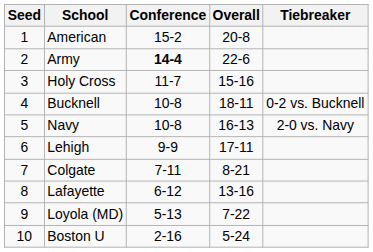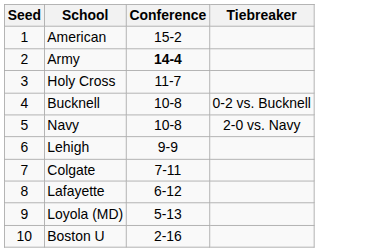 <table class="wikitable" style="text-align:center">
 <tr>
 <th>Seed</th>
 <th>School</th>
 <th>Conference</th>
-<th>Overall</th>
 <th>Tiebreaker</th>
 </tr>
 <tr>
 <td>1</td>
 <td align=left>American</td>
 <td>15-2</td>
-<td>20-8</td>
 <td></td>
 </tr>
 <tr>
 <td>2</td>
 <td align=left>Army</td>
 <td><strong>14-4</strong></td>
-<td>22-6</td>
 <td></td>
 </tr>
 <tr>
 <td>3</td>
 <td align=left>Holy Cross</td>
 <td>11-7</td>
-<td>15-16</td>
 <td></td>
 </tr>
 <tr>
 <td>4</td>
 <td align=left>Bucknell</td>
 <td>10-8</td>
-<td>18-11</td>
 <td>0-2 vs. Bucknell</td>
 </tr>
 <tr>
 <td>5</td>
 <td align=left>Navy</td>
 <td>10-8</td>
-<td>16-13</td>
 <td>2-0 vs. Navy</td>
 </tr>
 <tr>
 <td>6</td>
 <td align=left>Lehigh</td>
 <td>9-9</td>
-<td>17-11</td>
 <td></td>
 </tr>
 <tr>
 <td>7</td>
 <td align=left>Colgate</td>
 <td>7-11</td>
-<td>8-21</td>
 <td></td>
 </tr>
 <tr>
 <td>8</td>
 <td align=left>Lafayette</td>
 <td>6-12</td>
-<td>13-16</td>
 <td></td>
 </tr>
 <tr>
 <td>9</td>
 <td align=left>Loyola (MD)</td>
 <td>5-13</td>
-<td>7-22</td>
 <td></td>
 </tr>
 <tr>
 <td>10</td>
 <td align=left>Boston U</td>
 <td>2-16</td>
-<td>5-24</td>
 <td></td>
 </tr>
 </table>
